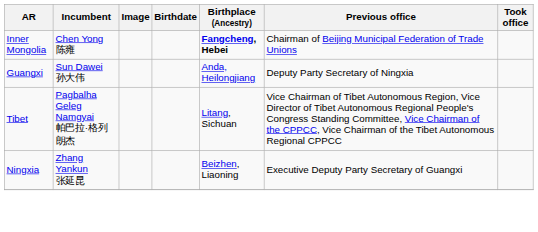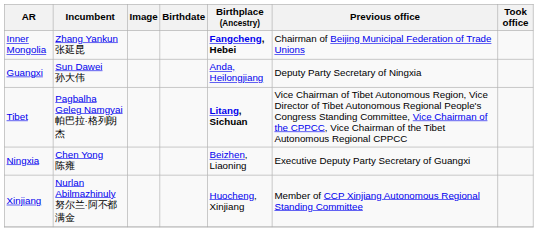 <table class="wikitable sortable" style="text-align: left">
 <tr>
 <th>AR</th>
 <th>Incumbent</th>
 <th>Image</th>
 <th>Birthdate</th>
 <th>Birthplace<br><small>(Ancestry)</small></th>
 <th>Previous office</th>
 <th>Took office</th>
 </tr>
 <tr>
 <td><a href='#'>Inner Mongolia</a></td>
-<td><a href='#'>Chen Yong</a><br>陈雍</td>
+<td><a href='#'>Zhang Yankun</a><br>张延昆</td>
 <td></td>
 <td> </td>
 <td><strong><a href='#'>Fangcheng</a>, Hebei</strong></td>
 <td>Chairman of <a href='#'>Beijing Municipal Federation of Trade Unions</a></td>
 <td> </td>
 </tr>
 <tr>
 <td><a href='#'>Guangxi</a></td>
 <td><a href='#'>Sun Dawei</a><br>孙大伟</td>
 <td></td>
 <td> </td>
 <td><a href='#'>Anda, Heilongjiang</a></td>
 <td>Deputy Party Secretary of Ningxia</td>
 <td> </td>
 </tr>
 <tr>
 <td><a href='#'>Tibet</a></td>
 <td><a href='#'>Pagbalha Geleg Namgyai</a><br>帕巴拉·格列朗杰<br></td>
 <td></td>
 <td> </td>
-<td><a href='#'>Litang</a>, Sichuan</td>
+<td><strong><a href='#'>Litang</a>, Sichuan</strong></td>
 <td>Vice Chairman of Tibet Autonomous Region, Vice Director of Tibet Autonomous Regional People's Congress Standing Committee, <a href='#'>Vice Chairman of the CPPCC</a>, Vice Chairman of the Tibet Autonomous Regional CPPCC</td>
 <td> </td>
 </tr>
 <tr>
 <td><a href='#'>Ningxia</a></td>
-<td><a href='#'>Zhang Yankun</a><br>张延昆</td>
+<td><a href='#'>Chen Yong</a><br>陈雍</td>
 <td></td>
 <td> </td>
 <td><a href='#'>Beizhen</a>, Liaoning</td>
 <td>Executive Deputy Party Secretary of Guangxi</td>
 <td> </td>
 </tr>
 <tr>
+<td><a href='#'>Xinjiang</a></td>
+<td><a href='#'>Nurlan Abilmazhinuly</a><br>努尔兰·阿不都满金<br></td>
+<td></td>
+<td> </td>
+<td><a href='#'>Huocheng</a>, Xinjiang</td>
+<td>Member of <a href='#'>CCP Xinjiang Autonomous Regional Standing Committee</a></td>
+<td> </td>
+</tr>
+<tr>
 </tr>
 </table>
